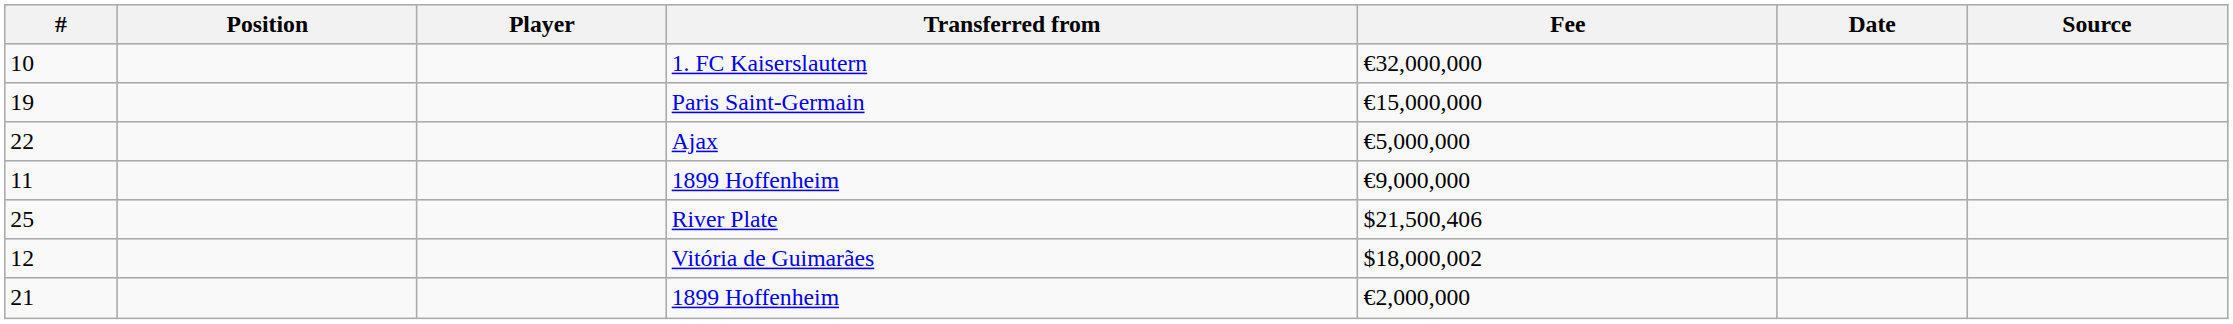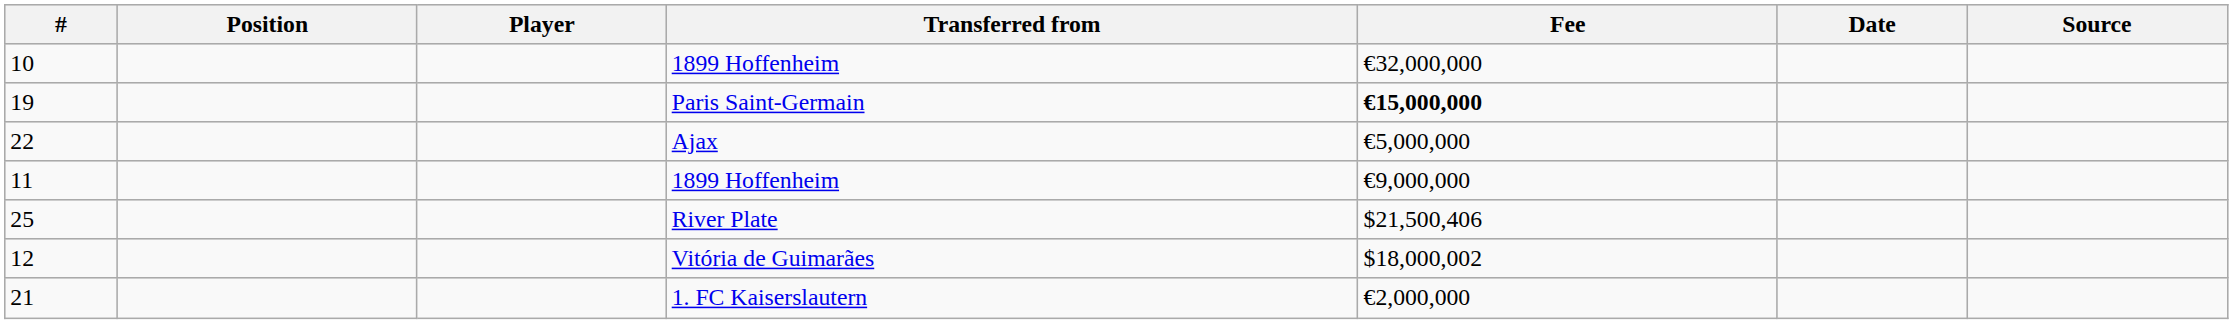 <table class="wikitable sortable" style="width:90%; text-align:center; font-size:95%; text-align:left;">
 <tr>
 <th>#</th>
 <th>Position</th>
 <th>Player</th>
 <th>Transferred from</th>
 <th>Fee</th>
 <th>Date</th>
 <th>Source</th>
 </tr>
 <tr>
 <td>10</td>
 <td></td>
 <td></td>
-<td> <a href='#'>1. FC Kaiserslautern</a></td>
+<td> <a href='#'>1899 Hoffenheim</a></td>
 <td>€32,000,000</td>
 <td></td>
 <td></td>
 </tr>
 <tr>
 <td>19</td>
 <td></td>
 <td></td>
 <td> <a href='#'>Paris Saint-Germain</a></td>
-<td>€15,000,000</td>
+<td><strong>€15,000,000</strong></td>
 <td></td>
 <td></td>
 </tr>
 <tr>
 <td>22</td>
 <td></td>
 <td></td>
 <td> <a href='#'>Ajax</a></td>
 <td>€5,000,000</td>
 <td></td>
 <td></td>
 </tr>
 <tr>
 <td>11</td>
 <td></td>
 <td></td>
 <td> <a href='#'>1899 Hoffenheim</a></td>
 <td>€9,000,000</td>
 <td></td>
 <td></td>
 </tr>
 <tr>
 <td>25</td>
 <td></td>
 <td></td>
 <td> <a href='#'>River Plate</a></td>
 <td>$21,500,406</td>
 <td></td>
 <td></td>
 </tr>
 <tr>
 <td>12</td>
 <td></td>
 <td></td>
 <td> <a href='#'>Vitória de Guimarães</a></td>
 <td>$18,000,002</td>
 <td></td>
 <td></td>
 </tr>
 <tr>
 <td>21</td>
 <td></td>
 <td></td>
-<td> <a href='#'>1899 Hoffenheim</a></td>
+<td> <a href='#'>1. FC Kaiserslautern</a></td>
 <td>€2,000,000</td>
 <td></td>
 <td></td>
 </tr>
 </table>
